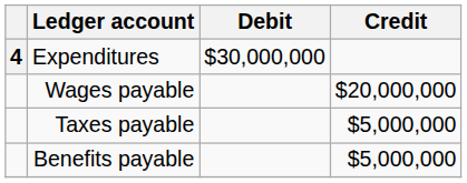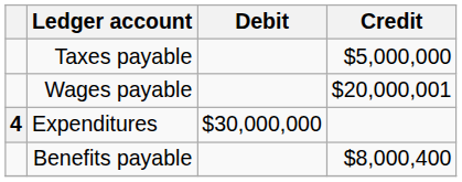 <table class="wikitable" style="margin: 1em auto 1em auto;" border="1" cellpadding="2" cellspacing="2" align="center">
 <tr>
 <th></th>
 <th align="center">Ledger account</th>
 <th align="center">Debit</th>
 <th align="center">Credit</th>
+</tr>
+<tr>
+<td></td>
+<td align="right">Taxes payable</td>
+<td><br></td>
+<td align="right">$5,000,000</td>
+</tr>
+<tr>
+<td></td>
+<td align="right">Wages payable</td>
+<td><br></td>
+<td align="right">$20,000,001</td>
 </tr>
 <tr>
 <th>4</th>
 <td align="left">Expenditures</td>
 <td align="right">$30,000,000</td>
 <td><br></td>
 </tr>
 <tr>
 <td></td>
-<td align="right">Wages payable</td>
-<td><br></td>
-<td align="right">$20,000,000</td>
-</tr>
-<tr>
-<td></td>
-<td align="right">Taxes payable</td>
-<td><br></td>
-<td align="right">$5,000,000</td>
-</tr>
-<tr>
-<td></td>
 <td align="right">Benefits payable</td>
 <td><br></td>
-<td align="right">$5,000,000</td>
+<td align="right">$8,000,400</td>
 </tr>
 <tr>
 </tr>
 </table>
